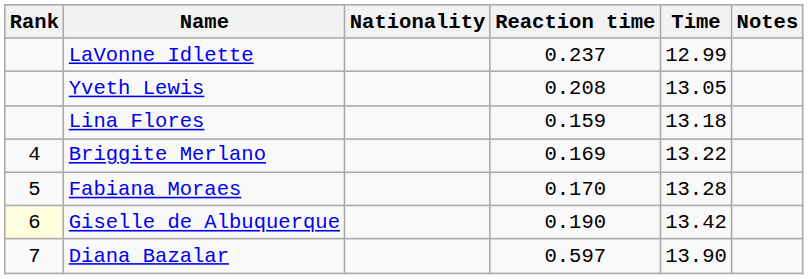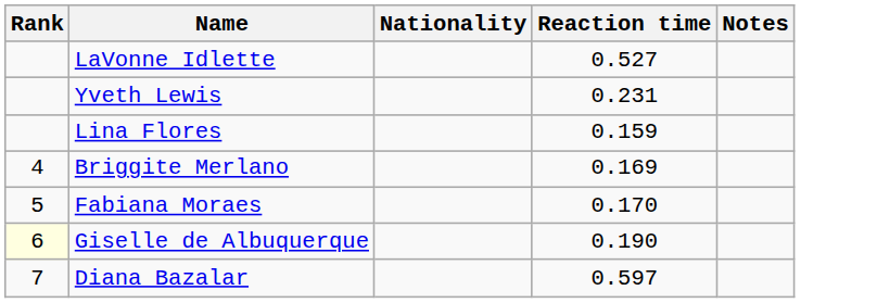 <table class="wikitable sortable" style="text-align:center">
 <tr>
 <th>Rank</th>
 <th>Name</th>
 <th>Nationality</th>
 <th>Reaction time</th>
-<th>Time</th>
 <th>Notes</th>
 </tr>
 <tr>
 <td></td>
 <td align=left><a href='#'>LaVonne Idlette</a></td>
 <td align=left></td>
-<td>0.237</td>
-<td>12.99</td>
+<td>0.527</td>
 <td></td>
 </tr>
 <tr>
 <td></td>
 <td align=left><a href='#'>Yveth Lewis</a></td>
 <td align=left></td>
-<td>0.208</td>
-<td>13.05</td>
+<td>0.231</td>
 <td></td>
 </tr>
 <tr>
 <td></td>
 <td align=left><a href='#'>Lina Flores</a></td>
 <td align=left></td>
 <td>0.159</td>
-<td>13.18</td>
 <td></td>
 </tr>
 <tr>
 <td>4</td>
 <td align=left><a href='#'>Briggite Merlano</a></td>
 <td align=left></td>
 <td>0.169</td>
-<td>13.22</td>
 <td></td>
 </tr>
 <tr>
 <td>5</td>
 <td align=left><a href='#'>Fabiana Moraes</a></td>
 <td align=left></td>
 <td>0.170</td>
-<td>13.28</td>
 <td></td>
 </tr>
 <tr>
 <td style="background: lightyellow;">6</td>
 <td align=left><a href='#'>Giselle de Albuquerque</a></td>
 <td align=left></td>
 <td>0.190</td>
-<td>13.42</td>
 <td></td>
 </tr>
 <tr>
 <td>7</td>
 <td align=left><a href='#'>Diana Bazalar</a></td>
 <td align=left></td>
 <td>0.597</td>
-<td>13.90</td>
 <td></td>
 </tr>
 </table>
